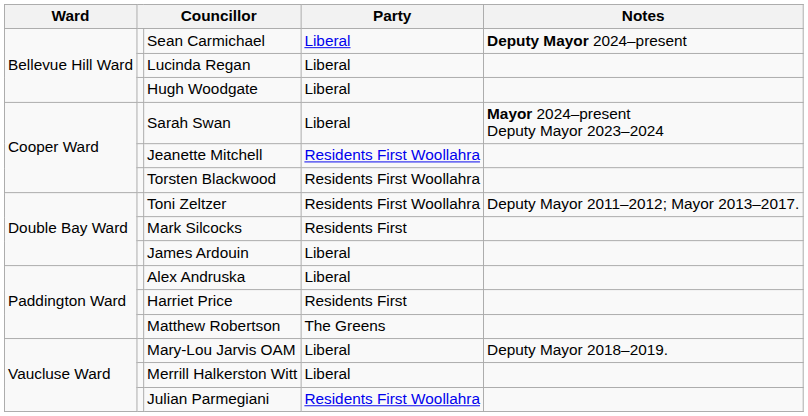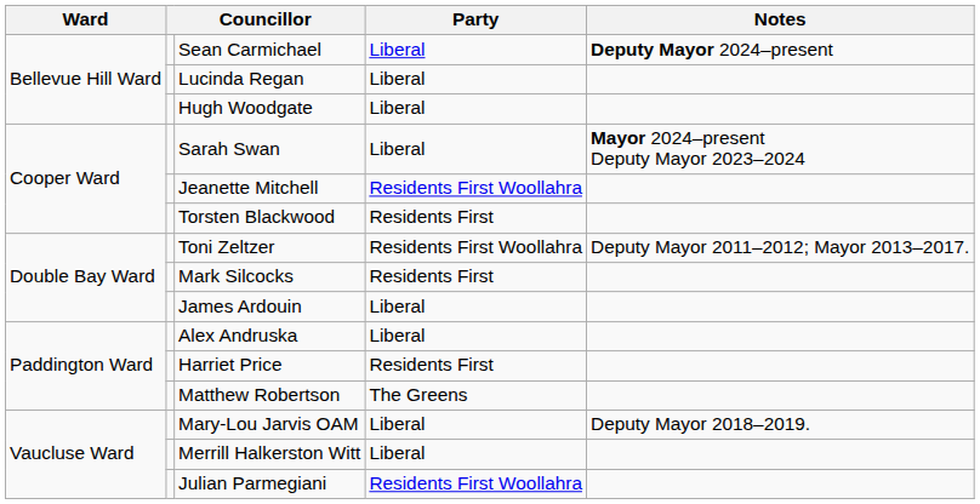 <table class="wikitable">
 <tr>
 <th>Ward</th>
 <th colspan="2">Councillor</th>
 <th>Party</th>
 <th>Notes</th>
 </tr>
 <tr>
 <td rowspan="3">Bellevue Hill Ward</td>
 <td></td>
 <td>Sean Carmichael</td>
 <td><a href='#'>Liberal</a></td>
 <td><strong>Deputy Mayor</strong> 2024–present</td>
 </tr>
 <tr>
 <td></td>
 <td>Lucinda Regan</td>
 <td>Liberal</td>
 <td></td>
 </tr>
 <tr>
 <td></td>
 <td>Hugh Woodgate</td>
 <td>Liberal</td>
 <td></td>
 </tr>
 <tr>
 <td rowspan="3">Cooper Ward</td>
 <td></td>
 <td>Sarah Swan</td>
 <td>Liberal</td>
 <td><strong>Mayor</strong> 2024–present<br>Deputy Mayor 2023–2024</td>
 </tr>
 <tr>
 <td></td>
 <td>Jeanette Mitchell</td>
 <td><a href='#'>Residents First Woollahra</a></td>
 <td></td>
 </tr>
 <tr>
 <td></td>
 <td>Torsten Blackwood</td>
-<td>Residents First Woollahra</td>
+<td>Residents First</td>
 <td></td>
 </tr>
 <tr>
 <td rowspan="3">Double Bay Ward</td>
 <td></td>
 <td>Toni Zeltzer</td>
 <td>Residents First Woollahra</td>
 <td>Deputy Mayor 2011–2012; Mayor 2013–2017.</td>
 </tr>
 <tr>
 <td></td>
 <td>Mark Silcocks</td>
 <td>Residents First</td>
 <td></td>
 </tr>
 <tr>
 <td></td>
 <td>James Ardouin</td>
 <td>Liberal</td>
 <td></td>
 </tr>
 <tr>
 <td rowspan="3">Paddington Ward</td>
 <td></td>
 <td>Alex Andruska</td>
 <td>Liberal</td>
 <td></td>
 </tr>
 <tr>
 <td></td>
 <td>Harriet Price</td>
 <td>Residents First</td>
 <td></td>
 </tr>
 <tr>
 <td></td>
 <td>Matthew Robertson</td>
 <td>The Greens</td>
 <td></td>
 </tr>
 <tr>
 <td rowspan="3">Vaucluse Ward</td>
 <td></td>
 <td>Mary-Lou Jarvis OAM</td>
 <td>Liberal</td>
 <td>Deputy Mayor 2018–2019.</td>
 </tr>
 <tr>
 <td></td>
 <td>Merrill Halkerston Witt</td>
 <td>Liberal</td>
 <td></td>
 </tr>
 <tr>
 <td></td>
 <td>Julian Parmegiani</td>
 <td><a href='#'>Residents First Woollahra</a></td>
 <td></td>
 </tr>
 </table>
